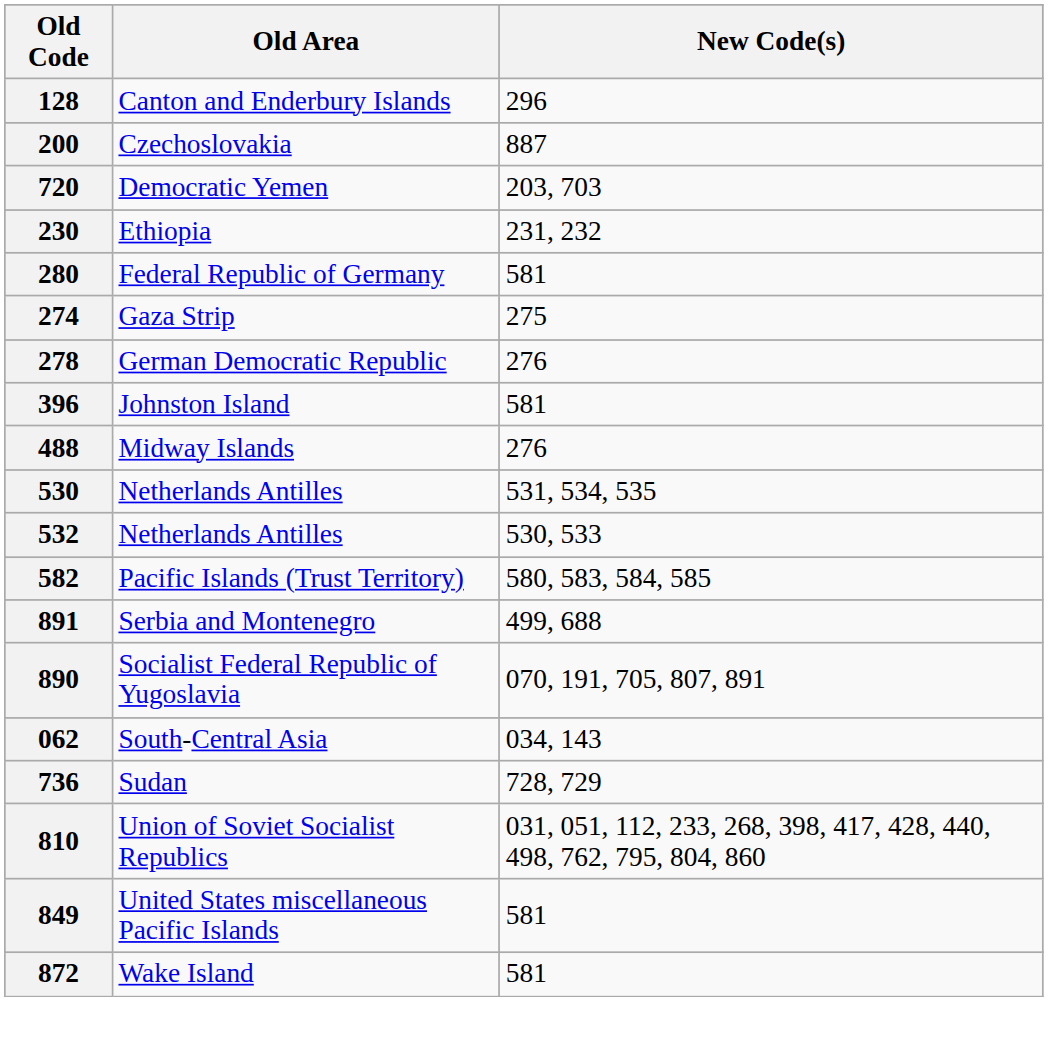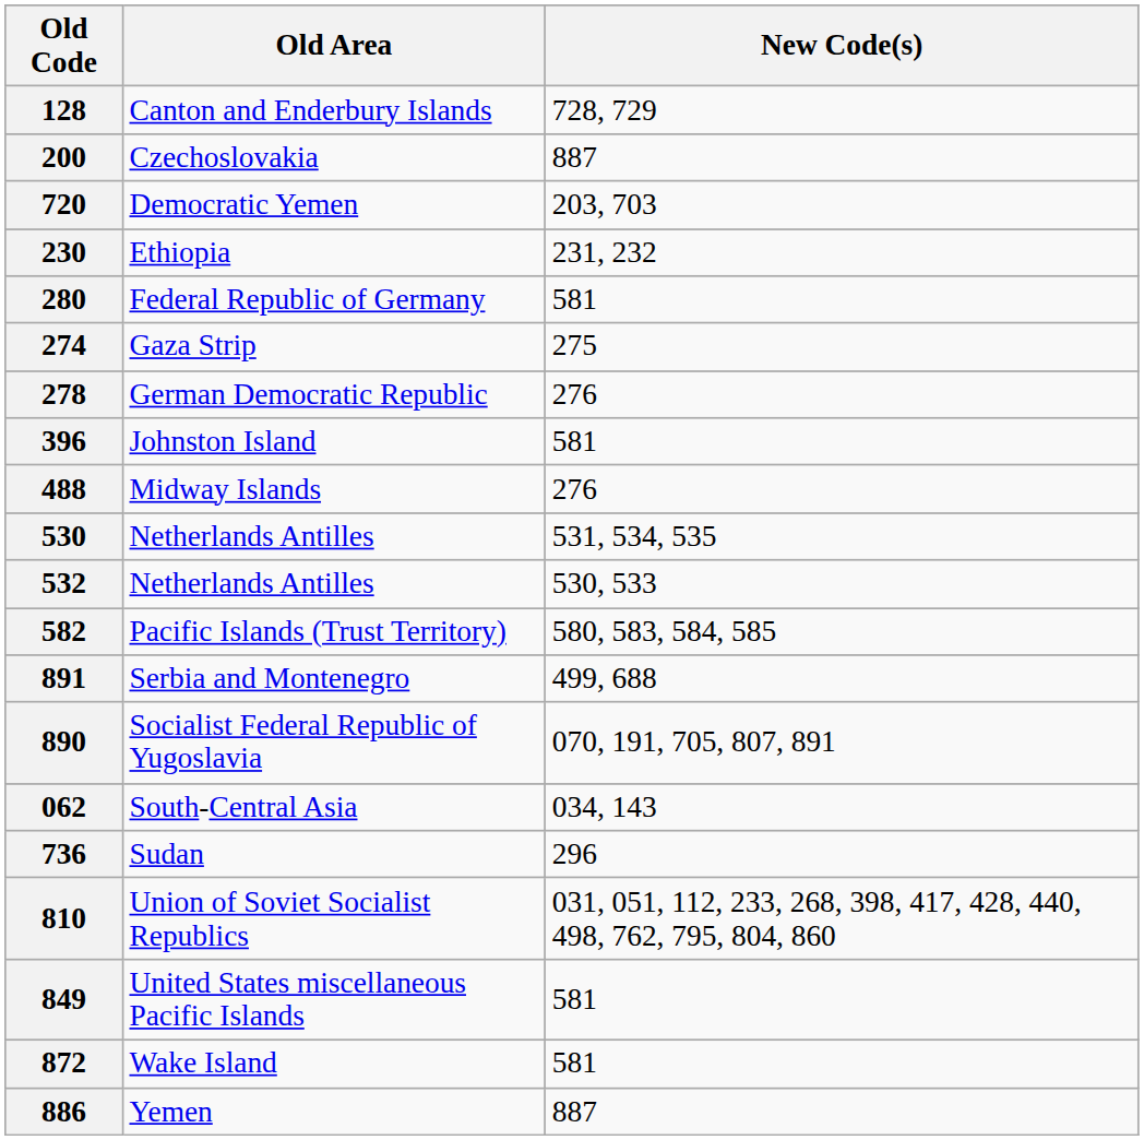 <table class="wikitable sortable">
 <tr>
 <th>Old Code</th>
 <th>Old Area</th>
 <th class=unsortable>New Code(s)</th>
 </tr>
 <tr>
 <th>128</th>
 <td><a href='#'>Canton and Enderbury Islands</a></td>
-<td>296</td>
+<td>728, 729</td>
 </tr>
 <tr>
 <th>200</th>
 <td><a href='#'>Czechoslovakia</a></td>
 <td>887</td>
 </tr>
 <tr>
 <th>720</th>
 <td><a href='#'>Democratic Yemen</a></td>
 <td>203, 703</td>
 </tr>
 <tr>
 <th>230</th>
 <td><a href='#'>Ethiopia</a></td>
 <td>231, 232</td>
 </tr>
 <tr>
 <th>280</th>
 <td><a href='#'>Federal Republic of Germany</a></td>
 <td>581</td>
 </tr>
 <tr>
 <th>274</th>
 <td><a href='#'>Gaza Strip</a></td>
 <td>275</td>
 </tr>
 <tr>
 <th>278</th>
 <td><a href='#'>German Democratic Republic</a></td>
 <td>276</td>
 </tr>
 <tr>
 <th>396</th>
 <td><a href='#'>Johnston Island</a></td>
 <td>581</td>
 </tr>
 <tr>
 <th>488</th>
 <td><a href='#'>Midway Islands</a></td>
 <td>276</td>
 </tr>
 <tr>
 <th>530</th>
 <td><a href='#'>Netherlands Antilles</a></td>
 <td>531, 534, 535</td>
 </tr>
 <tr>
 <th>532</th>
 <td><a href='#'>Netherlands Antilles</a></td>
 <td>530, 533</td>
 </tr>
 <tr>
 <th>582</th>
 <td><a href='#'>Pacific Islands (Trust Territory)</a></td>
 <td>580, 583, 584, 585</td>
 </tr>
 <tr>
 <th>891</th>
 <td><a href='#'>Serbia and Montenegro</a></td>
 <td>499, 688</td>
 </tr>
 <tr>
 <th>890</th>
 <td><a href='#'>Socialist Federal Republic of Yugoslavia</a></td>
 <td>070, 191, 705, 807, 891</td>
 </tr>
 <tr>
 <th>062</th>
 <td><a href='#'>South</a>-<a href='#'>Central Asia</a></td>
 <td>034, 143</td>
 </tr>
 <tr>
 <th>736</th>
 <td><a href='#'>Sudan</a></td>
-<td>728, 729</td>
+<td>296</td>
 </tr>
 <tr>
 <th>810</th>
 <td><a href='#'>Union of Soviet Socialist Republics</a></td>
 <td>031, 051, 112, 233, 268, 398, 417, 428, 440, 498, 762, 795, 804, 860</td>
 </tr>
 <tr>
 <th>849</th>
 <td><a href='#'>United States miscellaneous Pacific Islands</a></td>
 <td>581</td>
 </tr>
 <tr>
 <th>872</th>
 <td><a href='#'>Wake Island</a></td>
 <td>581</td>
 </tr>
+<tr>
+<th>886</th>
+<td><a href='#'>Yemen</a></td>
+<td>887</td>
+</tr>
 </table>
